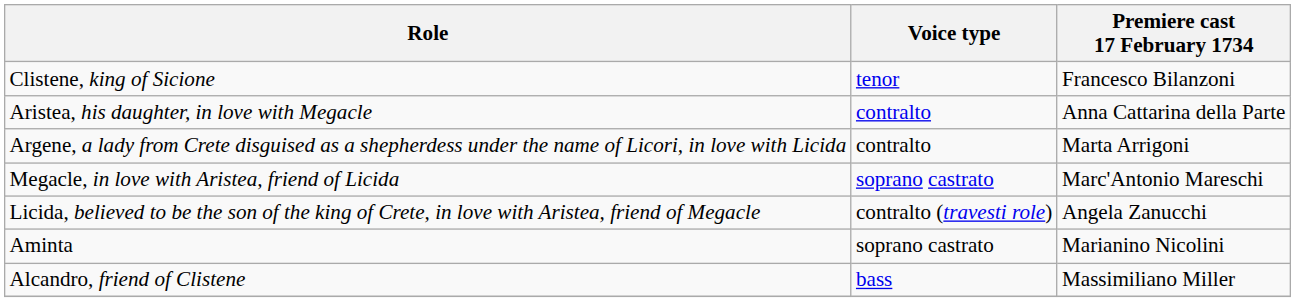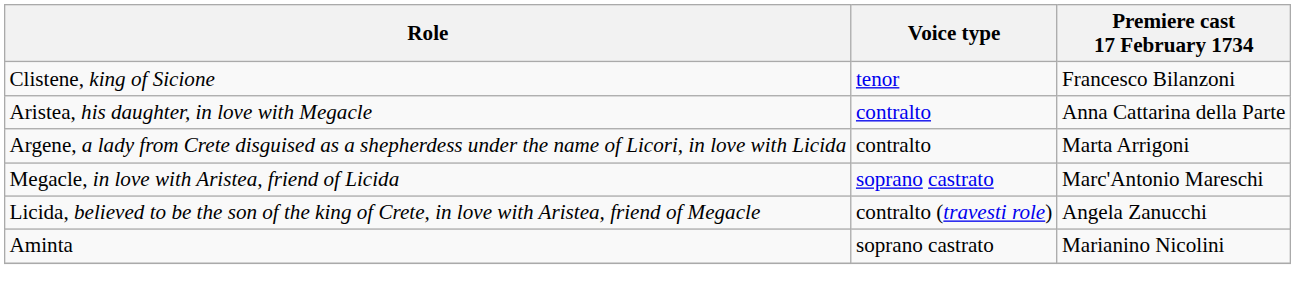 <table class="wikitable">
 <tr>
 <th>Role</th>
 <th>Voice type</th>
 <th>Premiere cast<br>17 February 1734<br></th>
 </tr>
 <tr>
 <td>Clistene, <em>king of Sicione</em></td>
 <td><a href='#'>tenor</a></td>
 <td>Francesco Bilanzoni</td>
 </tr>
 <tr>
 <td>Aristea, <em>his daughter, in love with Megacle</em></td>
 <td><a href='#'>contralto</a></td>
 <td>Anna Cattarina della Parte</td>
 </tr>
 <tr>
 <td>Argene, <em>a lady from Crete disguised as a shepherdess under the name of Licori, in love with Licida</em></td>
 <td>contralto</td>
 <td>Marta Arrigoni</td>
 </tr>
 <tr>
 <td>Megacle, <em>in love with Aristea, friend of Licida</em></td>
 <td><a href='#'>soprano</a> <a href='#'>castrato</a></td>
 <td>Marc'Antonio Mareschi</td>
 </tr>
 <tr>
 <td>Licida, <em>believed to be the son of the king of Crete, in love with Aristea, friend of Megacle</em></td>
 <td>contralto (<em><a href='#'>travesti role</a></em>)</td>
 <td>Angela Zanucchi</td>
 </tr>
 <tr>
 <td>Aminta</td>
 <td>soprano castrato</td>
 <td>Marianino Nicolini</td>
 </tr>
 <tr>
-<td>Alcandro, <em>friend of Clistene</em></td>
-<td><a href='#'>bass</a></td>
-<td>Massimiliano Miller</td>
-</tr>
-<tr>
 </tr>
 </table>
